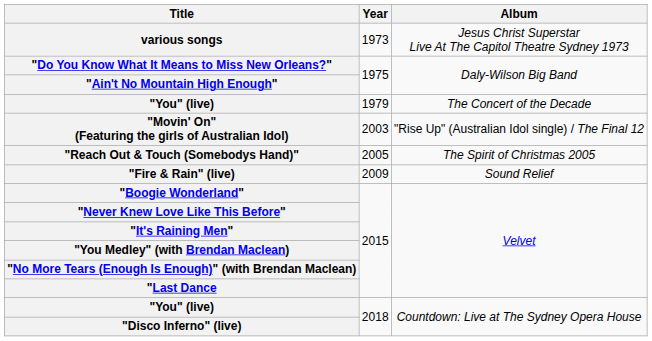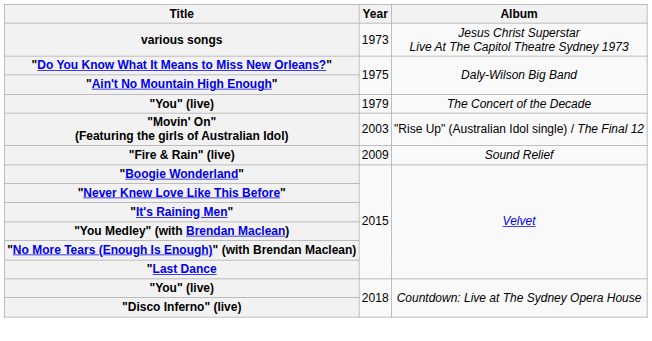 <table class="wikitable plainrowheaders" style="text-align:center;" border="1">
 <tr>
 <th scope="col">Title</th>
 <th scope="col">Year</th>
 <th scope="col">Album</th>
 </tr>
 <tr>
 <th scope="row">various songs</th>
 <td>1973</td>
 <td><em>Jesus Christ Superstar</em> <br> <em>Live At The Capitol Theatre Sydney 1973</em></td>
 </tr>
 <tr>
 <th scope="row">"<a href='#'>Do You Know What It Means to Miss New Orleans?</a>"</th>
 <td rowspan=2>1975</td>
 <td rowspan=2><em>Daly-Wilson Big Band</em></td>
 </tr>
 <tr>
 <th scope="row">"<a href='#'>Ain't No Mountain High Enough</a>"</th>
 </tr>
 <tr>
 <th scope="row">"You" (live)</th>
 <td>1979</td>
 <td><em>The Concert of the Decade</em></td>
 </tr>
 <tr>
 <th scope="row">"Movin' On" <br> (Featuring the girls of Australian Idol)</th>
 <td>2003</td>
 <td>"Rise Up" (Australian Idol single) / <em>The Final 12</em></td>
-</tr>
-<tr>
-<th scope="row">"Reach Out & Touch (Somebodys Hand)"</th>
-<td>2005</td>
-<td><em>The Spirit of Christmas 2005</em></td>
 </tr>
 <tr>
 <th scope="row">"Fire & Rain" (live)</th>
 <td>2009</td>
 <td><em>Sound Relief</em></td>
 </tr>
 <tr>
 <th scope="row">"<a href='#'>Boogie Wonderland</a>"</th>
 <td rowspan=6>2015</td>
 <td rowspan=6><em><a href='#'>Velvet</a></em></td>
 </tr>
 <tr>
 <th scope="row">"<a href='#'>Never Knew Love Like This Before</a>"</th>
 </tr>
 <tr>
 <th scope="row">"<a href='#'>It's Raining Men</a>"</th>
 </tr>
 <tr>
 <th scope="row">"You Medley" (with <a href='#'>Brendan Maclean</a>)</th>
 </tr>
 <tr>
 <th scope="row">"<a href='#'>No More Tears (Enough Is Enough)</a>" (with Brendan Maclean)</th>
 </tr>
 <tr>
 <th scope="row">"<a href='#'>Last Dance</a></th>
 </tr>
 <tr>
 <th scope="row">"You" (live)</th>
 <td rowspan=2>2018</td>
 <td rowspan=2><em>Countdown: Live at The Sydney Opera House</em></td>
 </tr>
 <tr>
 <th scope="row">"Disco Inferno" (live)</th>
 </tr>
 </table>
